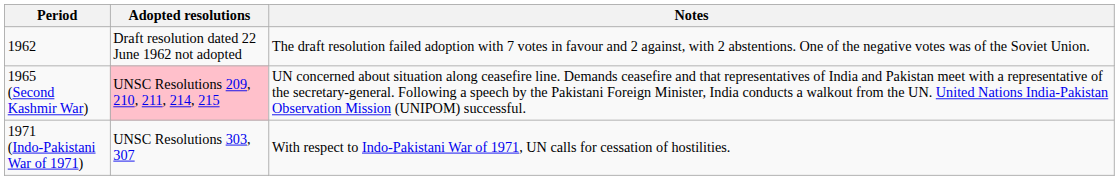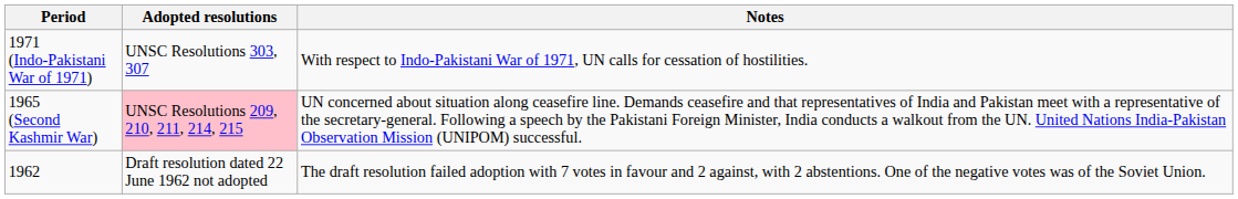 <table class="wikitable">
 <tr>
 <th>Period</th>
 <th>Adopted resolutions</th>
 <th>Notes</th>
 </tr>
 <tr>
-<td>1962</td>
-<td>Draft resolution dated 22 June 1962 not adopted</td>
-<td>The draft resolution failed adoption with 7 votes in favour and 2 against, with 2 abstentions. One of the negative votes was of the Soviet Union.</td>
+<td>1971<br>(<a href='#'>Indo-Pakistani War of 1971</a>)</td>
+<td>UNSC Resolutions <a href='#'>303</a>, <a href='#'>307</a></td>
+<td>With respect to <a href='#'>Indo-Pakistani War of 1971</a>, UN calls for cessation of hostilities.</td>
 </tr>
 <tr>
 <td>1965<br>(<a href='#'>Second Kashmir War</a>)</td>
 <td style="background: pink;">UNSC Resolutions <a href='#'>209</a>, <a href='#'>210</a>, <a href='#'>211</a>, <a href='#'>214</a>, <a href='#'>215</a></td>
 <td>UN concerned about situation along ceasefire line. Demands ceasefire and that representatives of India and Pakistan meet with a representative of the secretary-general. Following a speech by the Pakistani Foreign Minister, India conducts a walkout from the UN. <a href='#'>United Nations India-Pakistan Observation Mission</a> (UNIPOM) successful.</td>
 </tr>
 <tr>
-<td>1971<br>(<a href='#'>Indo-Pakistani War of 1971</a>)</td>
-<td>UNSC Resolutions <a href='#'>303</a>, <a href='#'>307</a></td>
-<td>With respect to <a href='#'>Indo-Pakistani War of 1971</a>, UN calls for cessation of hostilities.</td>
+<td>1962</td>
+<td>Draft resolution dated 22 June 1962 not adopted</td>
+<td>The draft resolution failed adoption with 7 votes in favour and 2 against, with 2 abstentions. One of the negative votes was of the Soviet Union.</td>
 </tr>
 </table>
